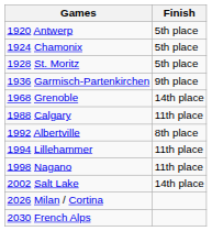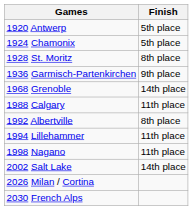 <table class="wikitable sortable">
 <tr>
 <th>Games</th>
 <th>Finish</th>
 </tr>
 <tr>
 <td> <a href='#'>1920</a> <a href='#'>Antwerp</a></td>
 <td>5th place</td>
 </tr>
 <tr>
 <td> <a href='#'>1924</a> <a href='#'>Chamonix</a></td>
 <td>5th place</td>
 </tr>
 <tr>
 <td> <a href='#'>1928</a> <a href='#'>St. Moritz</a></td>
-<td>5th place</td>
+<td>8th place</td>
 </tr>
 <tr>
 <td> <a href='#'>1936</a> <a href='#'>Garmisch-Partenkirchen</a></td>
 <td>9th place</td>
 </tr>
 <tr>
 <td> <a href='#'>1968</a> <a href='#'>Grenoble</a></td>
 <td>14th place</td>
 </tr>
 <tr>
 <td> <a href='#'>1988</a> <a href='#'>Calgary</a></td>
 <td>11th place</td>
 </tr>
 <tr>
 <td> <a href='#'>1992</a> <a href='#'>Albertville</a></td>
 <td>8th place</td>
 </tr>
 <tr>
 <td> <a href='#'>1994</a> <a href='#'>Lillehammer</a></td>
 <td>11th place</td>
 </tr>
 <tr>
 <td> <a href='#'>1998</a> <a href='#'>Nagano</a></td>
 <td>11th place</td>
 </tr>
 <tr>
 <td> <a href='#'>2002</a> <a href='#'>Salt Lake</a></td>
 <td>14th place</td>
 </tr>
 <tr>
 <td> <a href='#'>2026</a> <a href='#'>Milan</a> / <a href='#'>Cortina</a></td>
 <td></td>
 </tr>
 <tr>
 <td> <a href='#'>2030</a> <a href='#'>French Alps</a></td>
 <td></td>
 </tr>
 </table>
